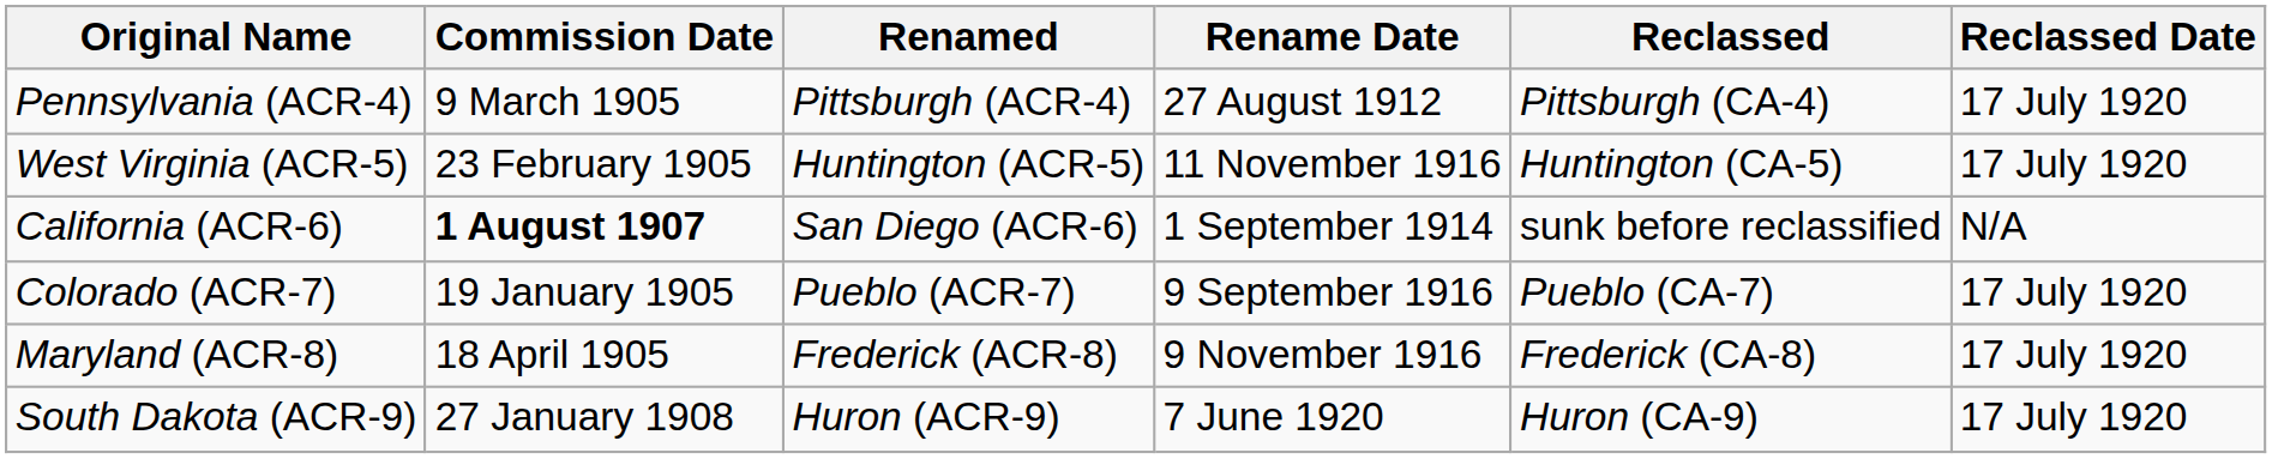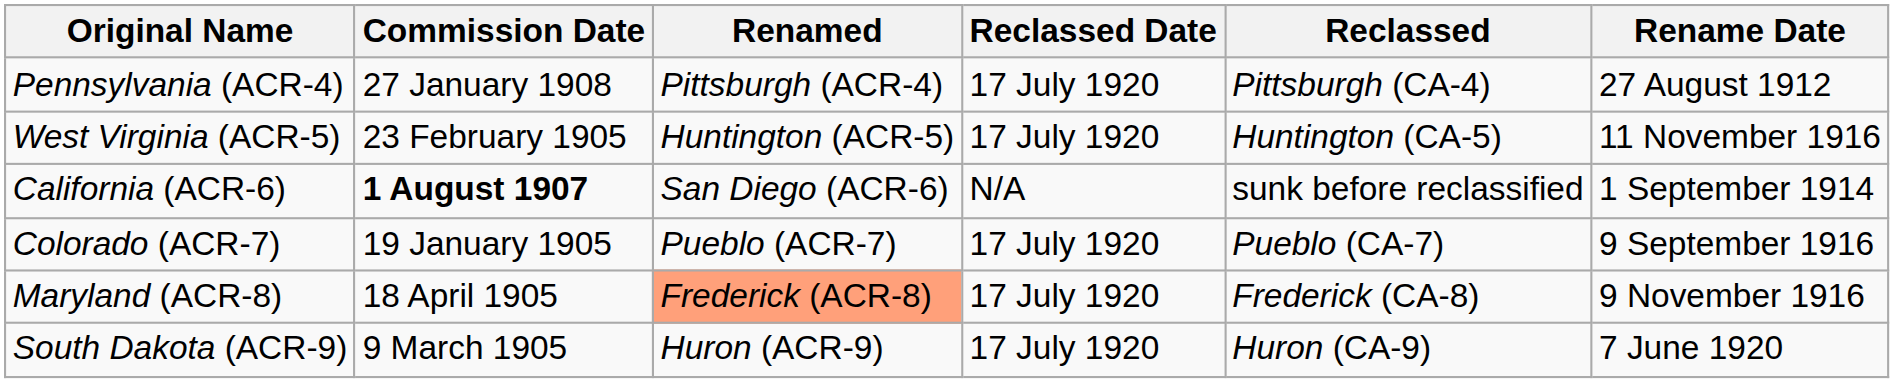 <table class="wikitable sortable">
 <tr>
 <th>Original Name</th>
 <th>Commission Date</th>
 <th>Renamed</th>
+<th>Reclassed Date</th>
+<th>Reclassed</th>
 <th>Rename Date</th>
-<th>Reclassed</th>
-<th>Reclassed Date</th>
 </tr>
 <tr>
 <td><em>Pennsylvania</em> (ACR-4)</td>
-<td>9 March 1905</td>
+<td>27 January 1908</td>
 <td><em>Pittsburgh</em> (ACR-4)</td>
+<td>17 July 1920</td>
+<td><em>Pittsburgh</em> (CA-4)</td>
 <td>27 August 1912</td>
-<td><em>Pittsburgh</em> (CA-4)</td>
-<td>17 July 1920</td>
 </tr>
 <tr>
 <td><em>West Virginia</em> (ACR-5)</td>
 <td>23 February 1905</td>
 <td><em>Huntington</em> (ACR-5)</td>
+<td>17 July 1920</td>
+<td><em>Huntington</em> (CA-5)</td>
 <td>11 November 1916</td>
-<td><em>Huntington</em> (CA-5)</td>
-<td>17 July 1920</td>
 </tr>
 <tr>
 <td><em>California</em> (ACR-6)</td>
 <td><strong>1 August 1907</strong></td>
 <td><em>San Diego</em> (ACR-6)</td>
+<td>N/A</td>
+<td>sunk before reclassified</td>
 <td>1 September 1914</td>
-<td>sunk before reclassified</td>
-<td>N/A</td>
 </tr>
 <tr>
 <td><em>Colorado</em> (ACR-7)</td>
 <td>19 January 1905</td>
 <td><em>Pueblo</em> (ACR-7)</td>
+<td>17 July 1920</td>
+<td><em>Pueblo</em> (CA-7)</td>
 <td>9 September 1916</td>
-<td><em>Pueblo</em> (CA-7)</td>
-<td>17 July 1920</td>
 </tr>
 <tr>
 <td><em>Maryland</em> (ACR-8)</td>
 <td>18 April 1905</td>
-<td><em>Frederick</em> (ACR-8)</td>
+<td style="background: lightsalmon;"><em>Frederick</em> (ACR-8)</td>
+<td>17 July 1920</td>
+<td><em>Frederick</em> (CA-8)</td>
 <td>9 November 1916</td>
-<td><em>Frederick</em> (CA-8)</td>
-<td>17 July 1920</td>
 </tr>
 <tr>
 <td><em>South Dakota</em> (ACR-9)</td>
-<td>27 January 1908</td>
+<td>9 March 1905</td>
 <td><em>Huron</em>  (ACR-9)</td>
+<td>17 July 1920</td>
+<td><em>Huron</em> (CA-9)</td>
 <td>7 June 1920</td>
-<td><em>Huron</em> (CA-9)</td>
-<td>17 July 1920</td>
 </tr>
 </table>
